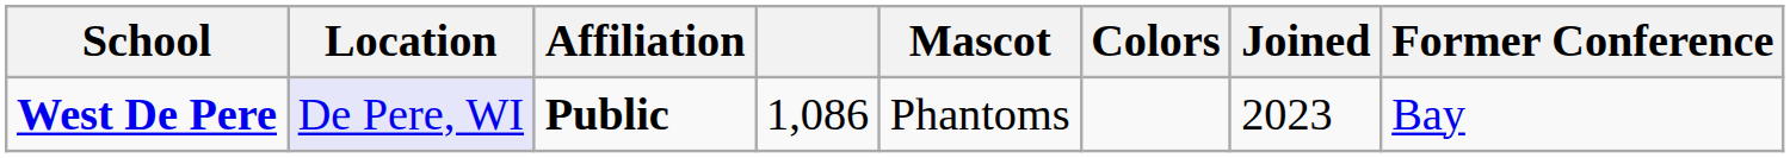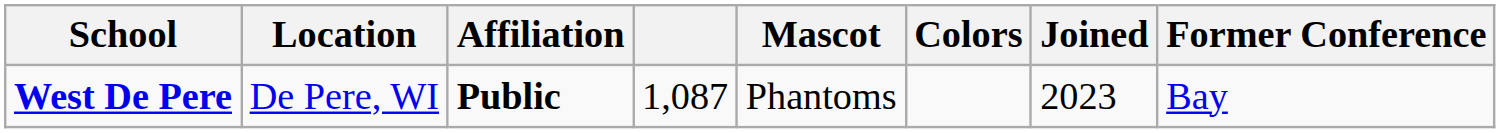 <table class="wikitable sortable">
 <tr>
 <th>School</th>
 <th>Location</th>
 <th>Affiliation</th>
 <th></th>
 <th>Mascot</th>
 <th>Colors</th>
 <th>Joined</th>
 <th>Former Conference</th>
 </tr>
 <tr>
 <td><a href='#'><strong>West De Pere</strong></a></td>
-<td style="background: lavender;"><a href='#'>De Pere, WI</a></td>
+<td><a href='#'>De Pere, WI</a></td>
 <td><strong>Public</strong></td>
-<td>1,086</td>
+<td>1,087</td>
 <td>Phantoms</td>
 <td> </td>
 <td>2023</td>
 <td><a href='#'>Bay</a></td>
 </tr>
 </table>
